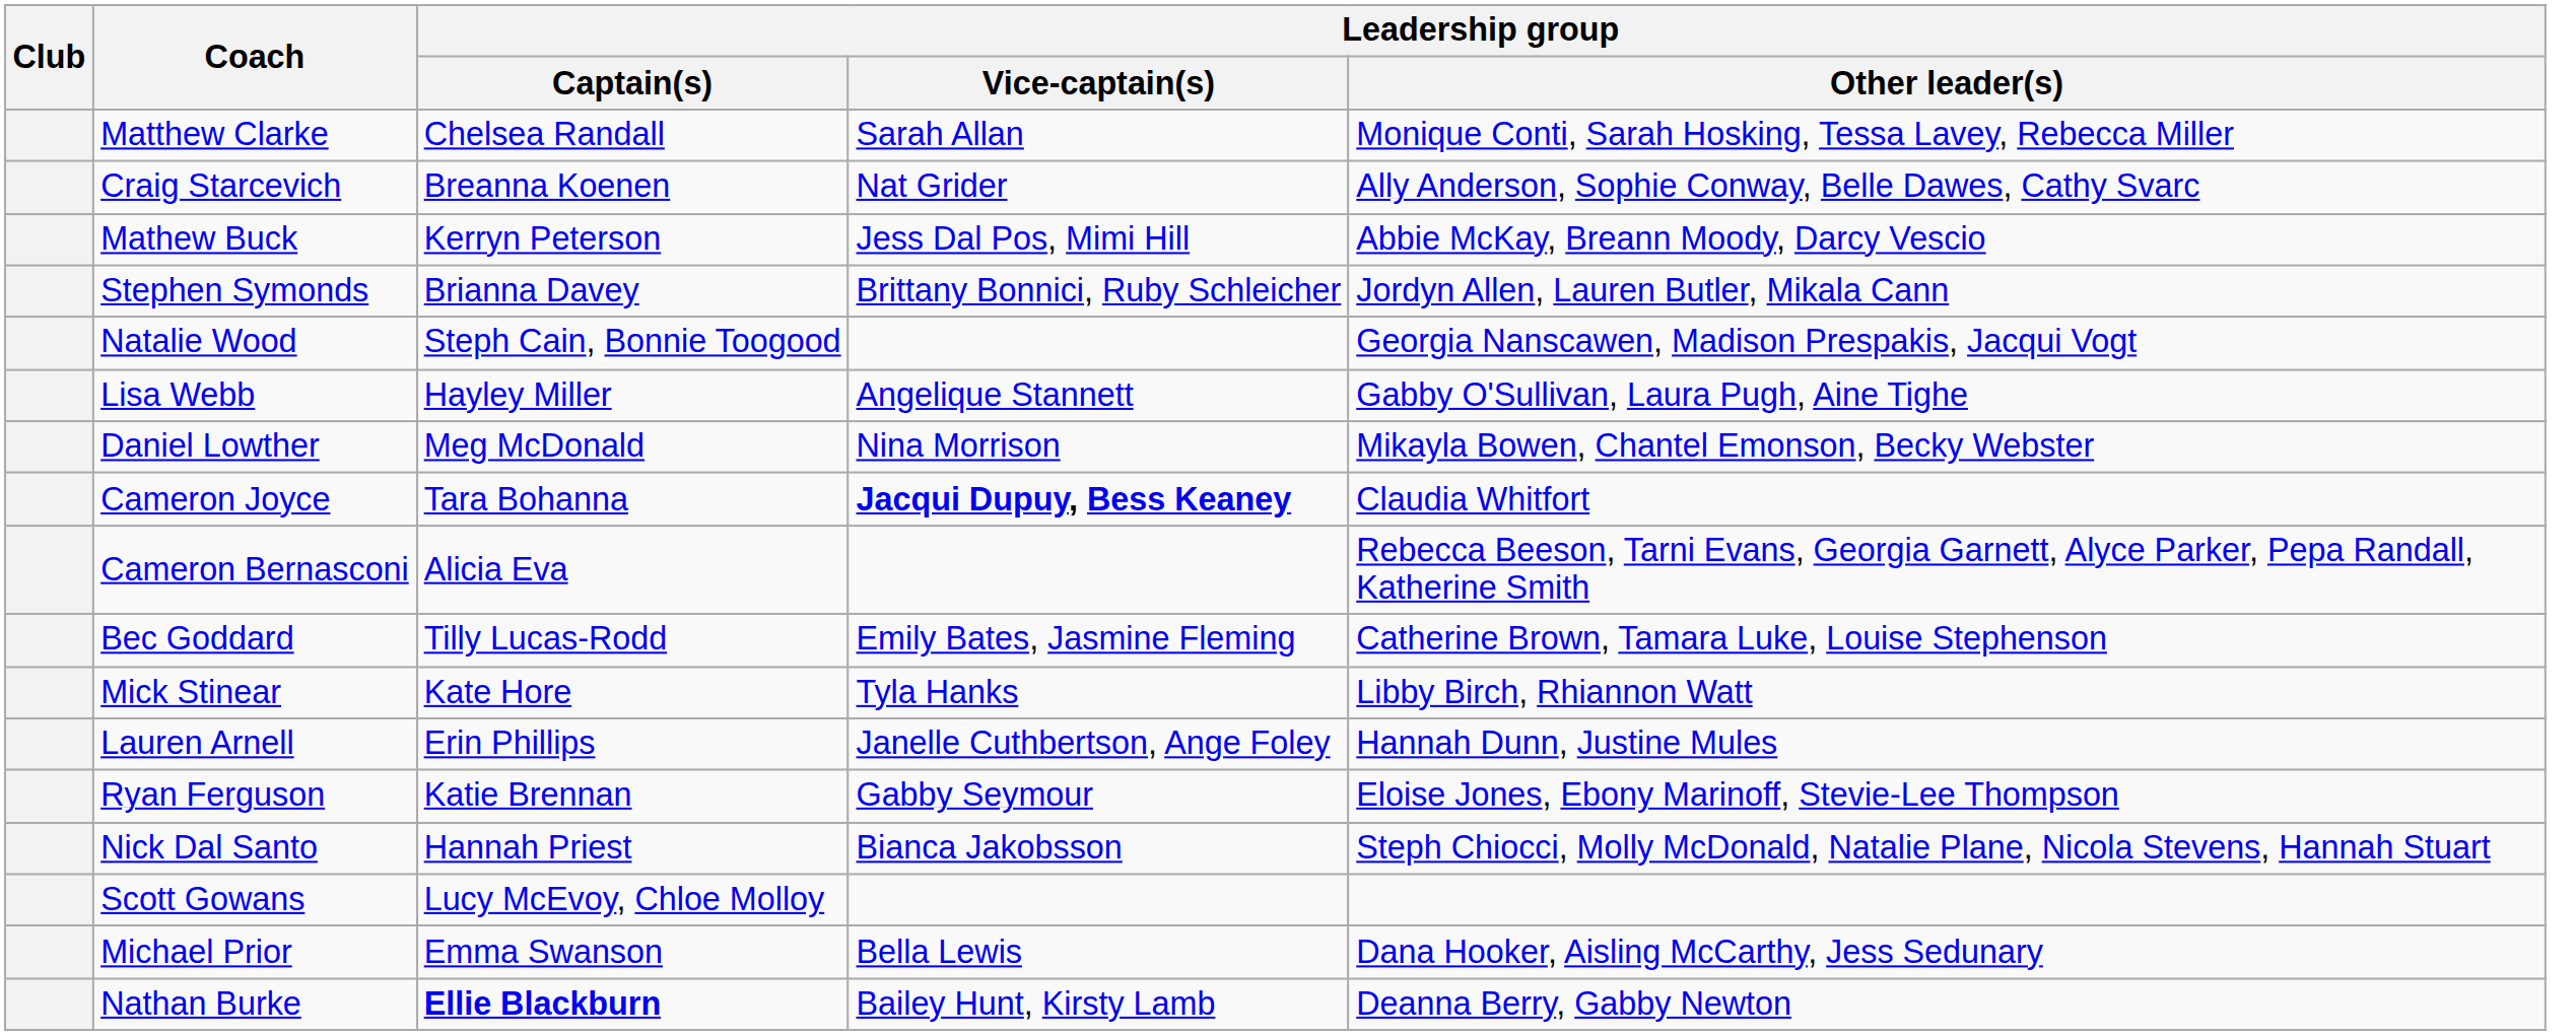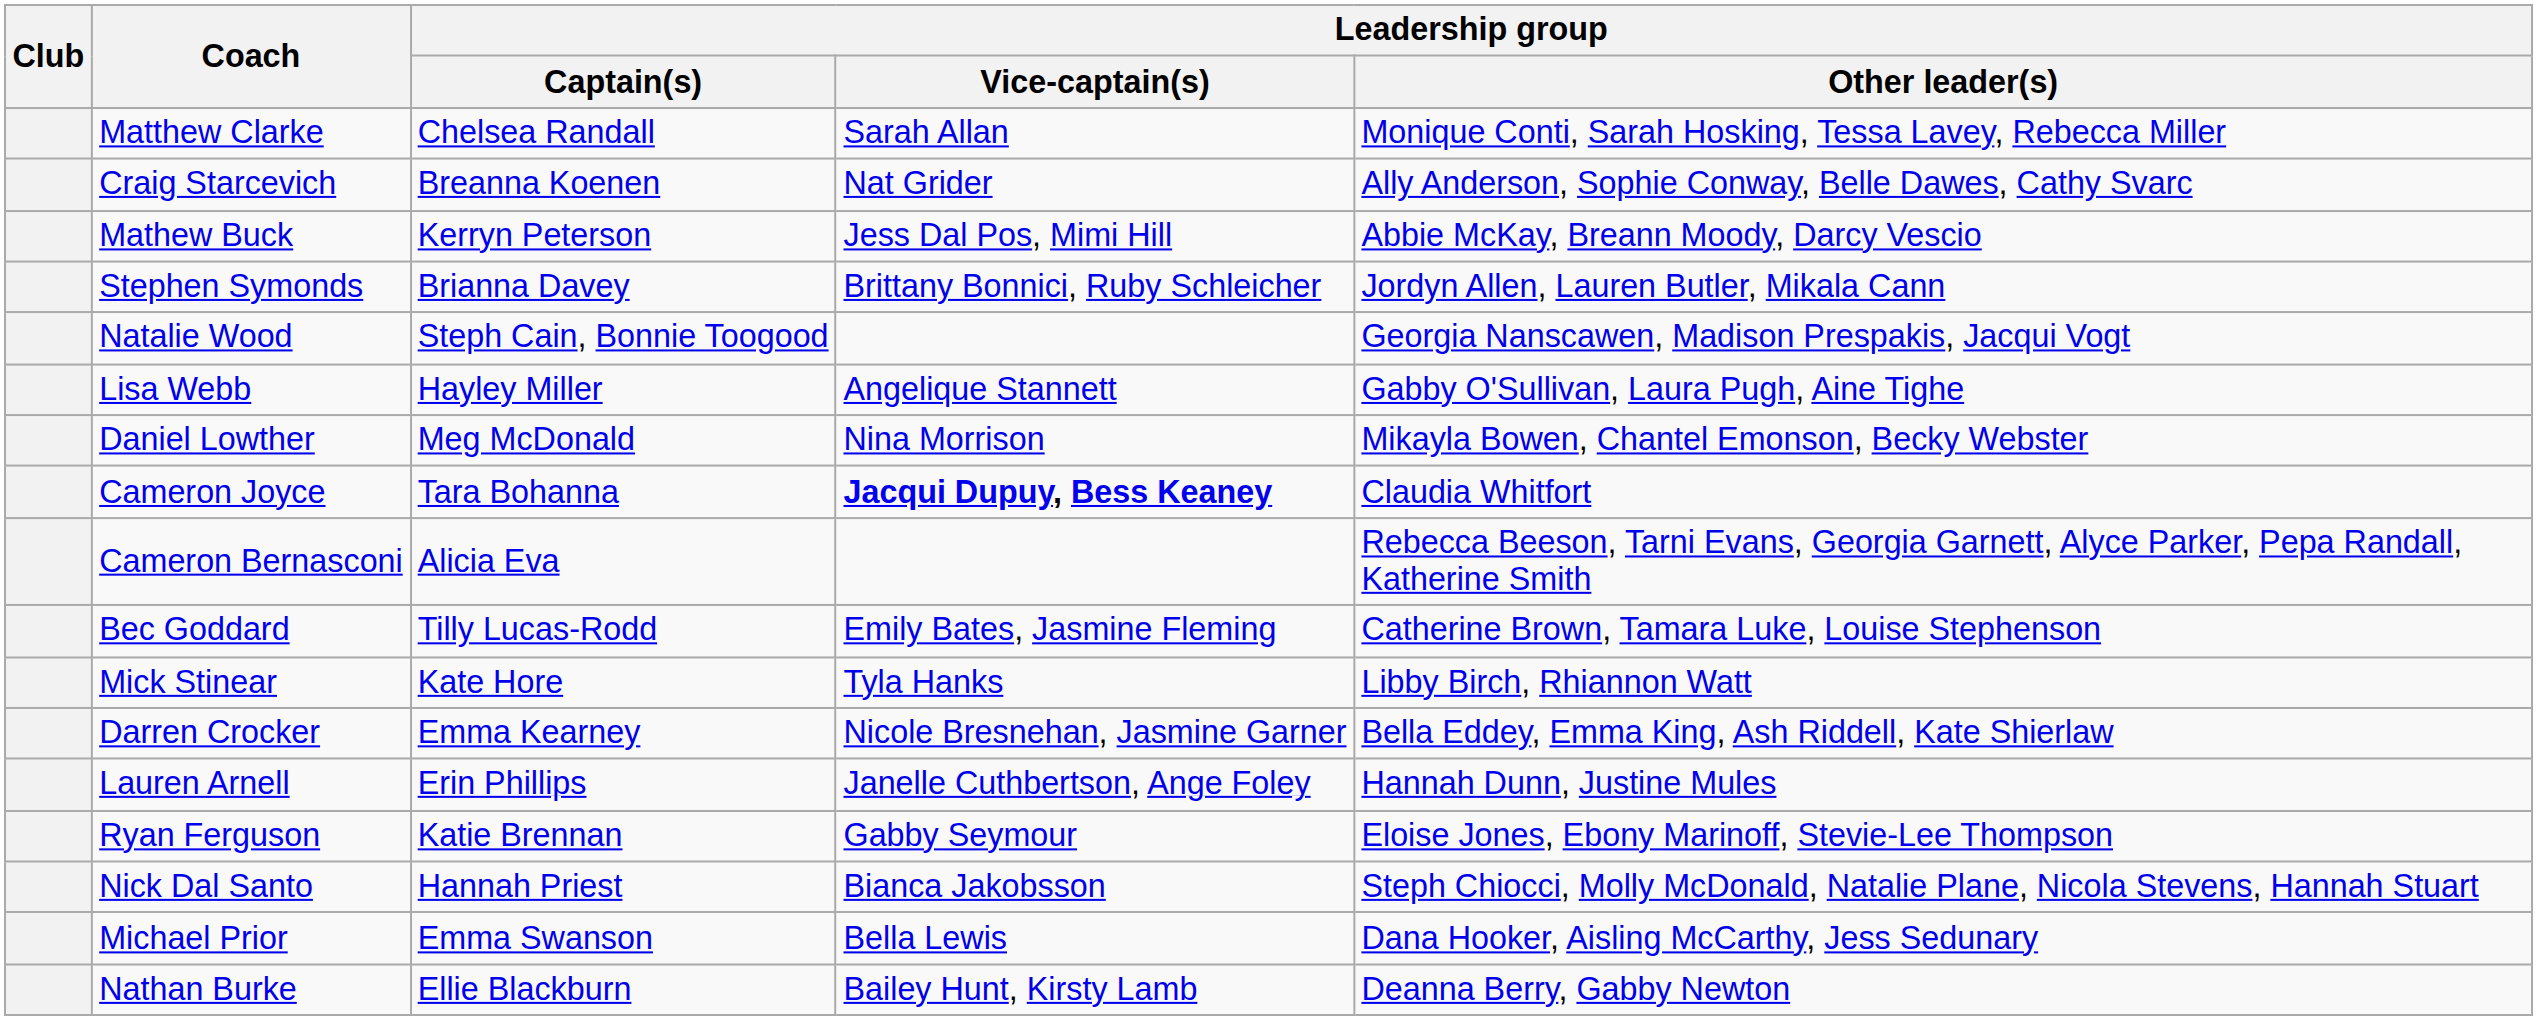 <table class="wikitable plainrowheaders">
 <tr>
 <th rowspan=2>Club</th>
 <th rowspan=2>Coach</th>
 <th colspan=3>Leadership group</th>
 </tr>
 <tr>
 <th>Captain(s)</th>
 <th>Vice-captain(s)</th>
 <th style=width:36em>Other leader(s)</th>
 </tr>
 <tr>
 <th scope=row></th>
 <td><a href='#'>Matthew Clarke</a></td>
 <td><a href='#'>Chelsea Randall</a></td>
 <td><a href='#'>Sarah Allan</a></td>
 <td><a href='#'>Monique Conti</a>, <a href='#'>Sarah Hosking</a>, <a href='#'>Tessa Lavey</a>, <a href='#'>Rebecca Miller</a></td>
 </tr>
 <tr>
 <th scope=row></th>
 <td><a href='#'>Craig Starcevich</a></td>
 <td><a href='#'>Breanna Koenen</a></td>
 <td><a href='#'>Nat Grider</a></td>
 <td><a href='#'>Ally Anderson</a>, <a href='#'>Sophie Conway</a>, <a href='#'>Belle Dawes</a>, <a href='#'>Cathy Svarc</a></td>
 </tr>
 <tr>
 <th scope=row></th>
 <td><a href='#'>Mathew Buck</a></td>
 <td><a href='#'>Kerryn Peterson</a></td>
 <td><a href='#'>Jess Dal Pos</a>, <a href='#'>Mimi Hill</a></td>
 <td><a href='#'>Abbie McKay</a>, <a href='#'>Breann Moody</a>, <a href='#'>Darcy Vescio</a></td>
 </tr>
 <tr>
 <th scope=row></th>
 <td><a href='#'>Stephen Symonds</a></td>
 <td><a href='#'>Brianna Davey</a></td>
 <td><a href='#'>Brittany Bonnici</a>, <a href='#'>Ruby Schleicher</a></td>
 <td><a href='#'>Jordyn Allen</a>, <a href='#'>Lauren Butler</a>, <a href='#'>Mikala Cann</a></td>
 </tr>
 <tr>
 <th scope=row></th>
 <td><a href='#'>Natalie Wood</a></td>
 <td><a href='#'>Steph Cain</a>, <a href='#'>Bonnie Toogood</a></td>
 <td></td>
 <td><a href='#'>Georgia Nanscawen</a>, <a href='#'>Madison Prespakis</a>, <a href='#'>Jacqui Vogt</a></td>
 </tr>
 <tr>
 <th scope=row></th>
 <td><a href='#'>Lisa Webb</a></td>
 <td><a href='#'>Hayley Miller</a></td>
 <td><a href='#'>Angelique Stannett</a></td>
 <td><a href='#'>Gabby O'Sullivan</a>, <a href='#'>Laura Pugh</a>, <a href='#'>Aine Tighe</a></td>
 </tr>
 <tr>
 <th scope=row></th>
 <td><a href='#'>Daniel Lowther</a></td>
 <td><a href='#'>Meg McDonald</a></td>
 <td><a href='#'>Nina Morrison</a></td>
 <td><a href='#'>Mikayla Bowen</a>, <a href='#'>Chantel Emonson</a>, <a href='#'>Becky Webster</a></td>
 </tr>
 <tr>
 <th scope=row></th>
 <td><a href='#'>Cameron Joyce</a></td>
 <td><a href='#'>Tara Bohanna</a></td>
 <td><strong><a href='#'>Jacqui Dupuy</a>, <a href='#'>Bess Keaney</a></strong></td>
 <td><a href='#'>Claudia Whitfort</a></td>
 </tr>
 <tr>
 <th scope=row></th>
 <td><a href='#'>Cameron Bernasconi</a></td>
 <td><a href='#'>Alicia Eva</a></td>
 <td></td>
 <td><a href='#'>Rebecca Beeson</a>, <a href='#'>Tarni Evans</a>, <a href='#'>Georgia Garnett</a>, <a href='#'>Alyce Parker</a>, <a href='#'>Pepa Randall</a>, <a href='#'>Katherine Smith</a></td>
 </tr>
 <tr>
 <th scope=row></th>
 <td><a href='#'>Bec Goddard</a></td>
 <td><a href='#'>Tilly Lucas-Rodd</a></td>
 <td><a href='#'>Emily Bates</a>, <a href='#'>Jasmine Fleming</a></td>
 <td><a href='#'>Catherine Brown</a>, <a href='#'>Tamara Luke</a>, <a href='#'>Louise Stephenson</a></td>
 </tr>
 <tr>
 <th scope=row></th>
 <td><a href='#'>Mick Stinear</a></td>
 <td><a href='#'>Kate Hore</a></td>
 <td><a href='#'>Tyla Hanks</a></td>
 <td><a href='#'>Libby Birch</a>, <a href='#'>Rhiannon Watt</a></td>
 </tr>
 <tr>
 <th scope=row></th>
+<td><a href='#'>Darren Crocker</a></td>
+<td><a href='#'>Emma Kearney</a></td>
+<td><a href='#'>Nicole Bresnehan</a>, <a href='#'>Jasmine Garner</a></td>
+<td><a href='#'>Bella Eddey</a>, <a href='#'>Emma King</a>, <a href='#'>Ash Riddell</a>, <a href='#'>Kate Shierlaw</a></td>
+</tr>
+<tr>
+<th scope=row></th>
 <td><a href='#'>Lauren Arnell</a></td>
 <td><a href='#'>Erin Phillips</a></td>
 <td><a href='#'>Janelle Cuthbertson</a>, <a href='#'>Ange Foley</a></td>
 <td><a href='#'>Hannah Dunn</a>, <a href='#'>Justine Mules</a></td>
 </tr>
 <tr>
 <th scope=row></th>
 <td><a href='#'>Ryan Ferguson</a></td>
 <td><a href='#'>Katie Brennan</a></td>
 <td><a href='#'>Gabby Seymour</a></td>
 <td><a href='#'>Eloise Jones</a>, <a href='#'>Ebony Marinoff</a>, <a href='#'>Stevie-Lee Thompson</a></td>
 </tr>
 <tr>
 <th scope=row></th>
 <td><a href='#'>Nick Dal Santo</a></td>
 <td><a href='#'>Hannah Priest</a></td>
 <td><a href='#'>Bianca Jakobsson</a></td>
 <td><a href='#'>Steph Chiocci</a>, <a href='#'>Molly McDonald</a>, <a href='#'>Natalie Plane</a>, <a href='#'>Nicola Stevens</a>, <a href='#'>Hannah Stuart</a></td>
 </tr>
 <tr>
 <th scope=row></th>
-<td><a href='#'>Scott Gowans</a></td>
-<td><a href='#'>Lucy McEvoy</a>, <a href='#'>Chloe Molloy</a></td>
-<td></td>
-<td></td>
-</tr>
-<tr>
-<th scope=row></th>
 <td><a href='#'>Michael Prior</a></td>
 <td><a href='#'>Emma Swanson</a></td>
 <td><a href='#'>Bella Lewis</a></td>
 <td><a href='#'>Dana Hooker</a>, <a href='#'>Aisling McCarthy</a>, <a href='#'>Jess Sedunary</a></td>
 </tr>
 <tr>
 <th scope=row></th>
 <td><a href='#'>Nathan Burke</a></td>
-<td><strong><a href='#'>Ellie Blackburn</a></strong></td>
+<td><a href='#'>Ellie Blackburn</a></td>
 <td><a href='#'>Bailey Hunt</a>, <a href='#'>Kirsty Lamb</a></td>
 <td><a href='#'>Deanna Berry</a>, <a href='#'>Gabby Newton</a></td>
 </tr>
 </table>
